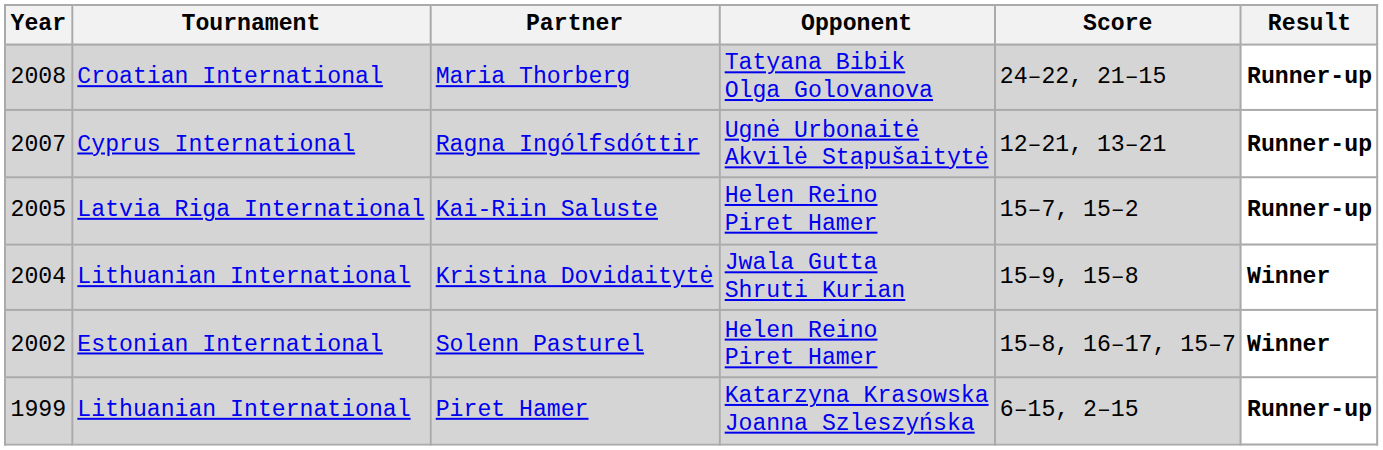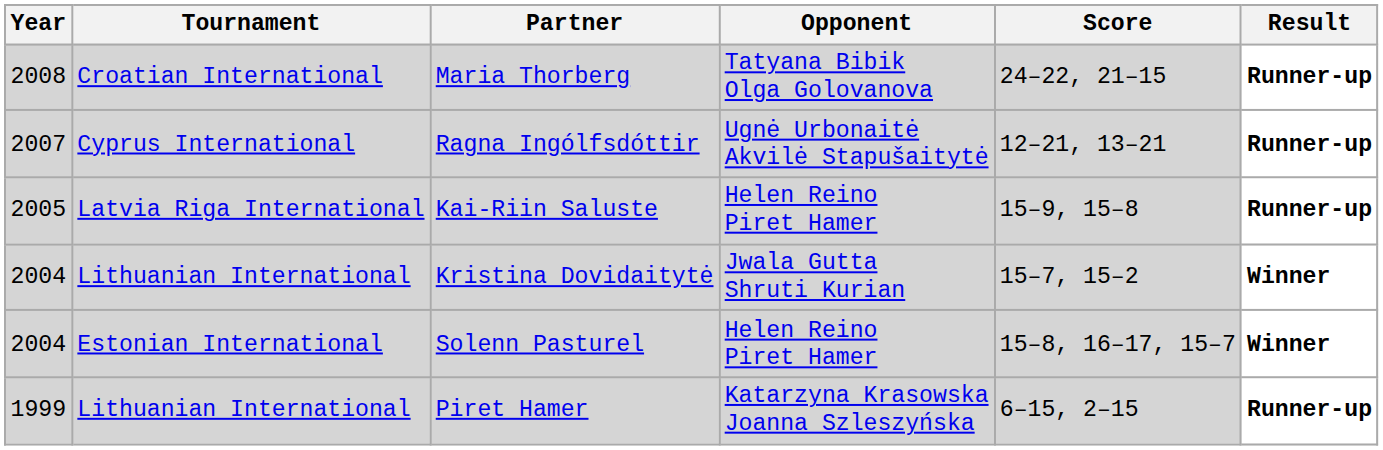 <table class="sortable wikitable" style="font-size:90%;">
 <tr>
 <th>Year</th>
 <th>Tournament</th>
 <th>Partner</th>
 <th>Opponent</th>
 <th>Score</th>
 <th>Result</th>
 </tr>
 <tr style="background:#D5D5D5">
 <td align="center">2008</td>
 <td align="left"><a href='#'>Croatian International</a></td>
 <td align="left"> <a href='#'>Maria Thorberg</a></td>
 <td align="left"> <a href='#'>Tatyana Bibik</a><br> <a href='#'>Olga Golovanova</a></td>
 <td align="left">24–22, 21–15</td>
 <td style="text-align:left; background:white"> <strong>Runner-up</strong></td>
 </tr>
 <tr style="background:#D5D5D5">
 <td align="center">2007</td>
 <td align="left"><a href='#'>Cyprus International</a></td>
 <td align="left"> <a href='#'>Ragna Ingólfsdóttir</a></td>
 <td align="left"> <a href='#'>Ugnė Urbonaitė</a><br> <a href='#'>Akvilė Stapušaitytė</a></td>
 <td align="left">12–21, 13–21</td>
 <td style="text-align:left; background:white"> <strong>Runner-up</strong></td>
 </tr>
 <tr style="background:#D5D5D5">
 <td align="center">2005</td>
 <td align="left"><a href='#'>Latvia Riga International</a></td>
 <td align="left"> <a href='#'>Kai-Riin Saluste</a></td>
 <td align="left"> <a href='#'>Helen Reino</a><br> <a href='#'>Piret Hamer</a></td>
-<td align="left">15–7, 15–2</td>
+<td align="left">15–9, 15–8</td>
 <td style="text-align:left; background:white"> <strong>Runner-up</strong></td>
 </tr>
 <tr style="background:#D5D5D5">
 <td align="center">2004</td>
 <td align="left"><a href='#'>Lithuanian International</a></td>
 <td align="left"> <a href='#'>Kristina Dovidaitytė</a></td>
 <td align="left"> <a href='#'>Jwala Gutta</a><br> <a href='#'>Shruti Kurian</a></td>
-<td align="left">15–9, 15–8</td>
+<td align="left">15–7, 15–2</td>
 <td style="text-align:left; background:white"> <strong>Winner</strong></td>
 </tr>
 <tr style="background:#D5D5D5">
-<td align="center">2002</td>
+<td align="center">2004</td>
 <td align="left"><a href='#'>Estonian International</a></td>
 <td align="left"> <a href='#'>Solenn Pasturel</a></td>
 <td align="left"> <a href='#'>Helen Reino</a><br> <a href='#'>Piret Hamer</a></td>
 <td align="left">15–8, 16–17, 15–7</td>
 <td style="text-align:left; background:white"> <strong>Winner</strong></td>
 </tr>
 <tr style="background:#D5D5D5">
 <td align="center">1999</td>
 <td align="left"><a href='#'>Lithuanian International</a></td>
 <td align="left"> <a href='#'>Piret Hamer</a></td>
 <td align="left"> <a href='#'>Katarzyna Krasowska</a><br> <a href='#'>Joanna Szleszyńska</a></td>
 <td align="left">6–15, 2–15</td>
 <td style="text-align:left; background:white"> <strong>Runner-up</strong></td>
 </tr>
 </table>
